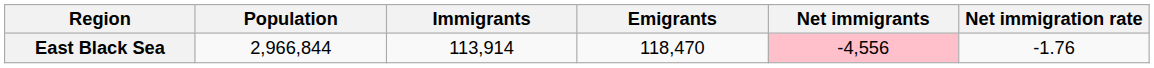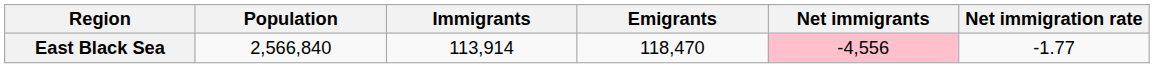 <table class="wikitable">
 <tr>
 <th style="width:120pt;">Region</th>
 <th style="width:120pt;">Population</th>
 <th style="width:120pt;">Immigrants</th>
 <th style="width:120pt;">Emigrants</th>
 <th style="width:120pt;">Net immigrants</th>
 <th style="width:120pt;">Net immigration rate</th>
 </tr>
 <tr>
 <th style="width:120pt;">East Black Sea</th>
-<td style="text-align:center;">2,966,844</td>
+<td style="text-align:center;">2,566,840</td>
 <td style="text-align:center;">113,914</td>
 <td style="text-align:center;">118,470</td>
 <td style="background: pink; text-align:center;">-4,556</td>
-<td style="text-align:center;">-1.76</td>
+<td style="text-align:center;">-1.77</td>
 </tr>
 </table>
